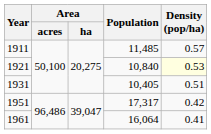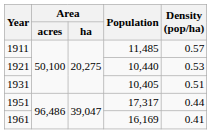 <table class="wikitable">
 <tr>
 <th rowspan="2">Year</th>
 <th colspan="2">Area</th>
 <th rowspan="2">Population<br></th>
 <th rowspan="2">Density<br>(pop/ha)</th>
 </tr>
 <tr>
 <th>acres</th>
 <th>ha</th>
 </tr>
 <tr>
 <td>1911</td>
 <td style="text-align:right;" rowspan="3">50,100</td>
 <td style="text-align:right;" rowspan="3">20,275</td>
 <td style="text-align:right;">11,485</td>
 <td style="text-align:right;">0.57</td>
 </tr>
 <tr>
 <td>1921</td>
-<td style="text-align:right;">10,840</td>
-<td style="background: lightyellow; text-align:right;">0.53</td>
+<td style="text-align:right;">10,440</td>
+<td style="text-align:right;">0.53</td>
 </tr>
 <tr>
 <td>1931</td>
 <td style="text-align:right;">10,405</td>
 <td style="text-align:right;">0.51</td>
 </tr>
 <tr>
 <td>1951</td>
 <td style="text-align:right;" rowspan="2">96,486</td>
 <td style="text-align:right;" rowspan="2">39,047</td>
 <td style="text-align:right;">17,317</td>
-<td style="text-align:right;">0.42</td>
+<td style="text-align:right;">0.44</td>
 </tr>
 <tr>
 <td>1961</td>
-<td style="text-align:right;">16,064</td>
+<td style="text-align:right;">16,169</td>
 <td style="text-align:right;">0.41</td>
 </tr>
 </table>
